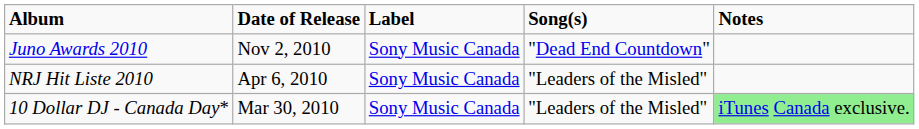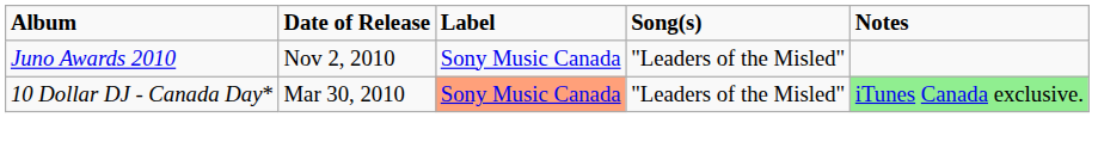 <table class="wikitable">
 <tr>
 <td><strong>Album</strong></td>
 <td><strong>Date of Release</strong></td>
 <td><strong>Label</strong></td>
 <td><strong>Song(s)</strong></td>
 <td><strong>Notes</strong></td>
 </tr>
 <tr>
 <td><em><a href='#'>Juno Awards 2010</a></em></td>
 <td>Nov 2, 2010</td>
 <td><a href='#'>Sony Music Canada</a></td>
-<td>"<a href='#'>Dead End Countdown</a>"</td>
-<td></td>
-</tr>
-<tr>
-<td><em>NRJ Hit Liste 2010</em></td>
-<td>Apr 6, 2010</td>
-<td><a href='#'>Sony Music Canada</a></td>
 <td>"Leaders of the Misled"</td>
 <td></td>
 </tr>
 <tr>
 <td><em>10 Dollar DJ - Canada Day</em>*</td>
 <td>Mar 30, 2010</td>
-<td><a href='#'>Sony Music Canada</a></td>
+<td style="background: lightsalmon;"><a href='#'>Sony Music Canada</a></td>
 <td>"Leaders of the Misled"</td>
 <td style="background: lightgreen;"><a href='#'>iTunes</a> <a href='#'>Canada</a> exclusive.</td>
 </tr>
 </table>
